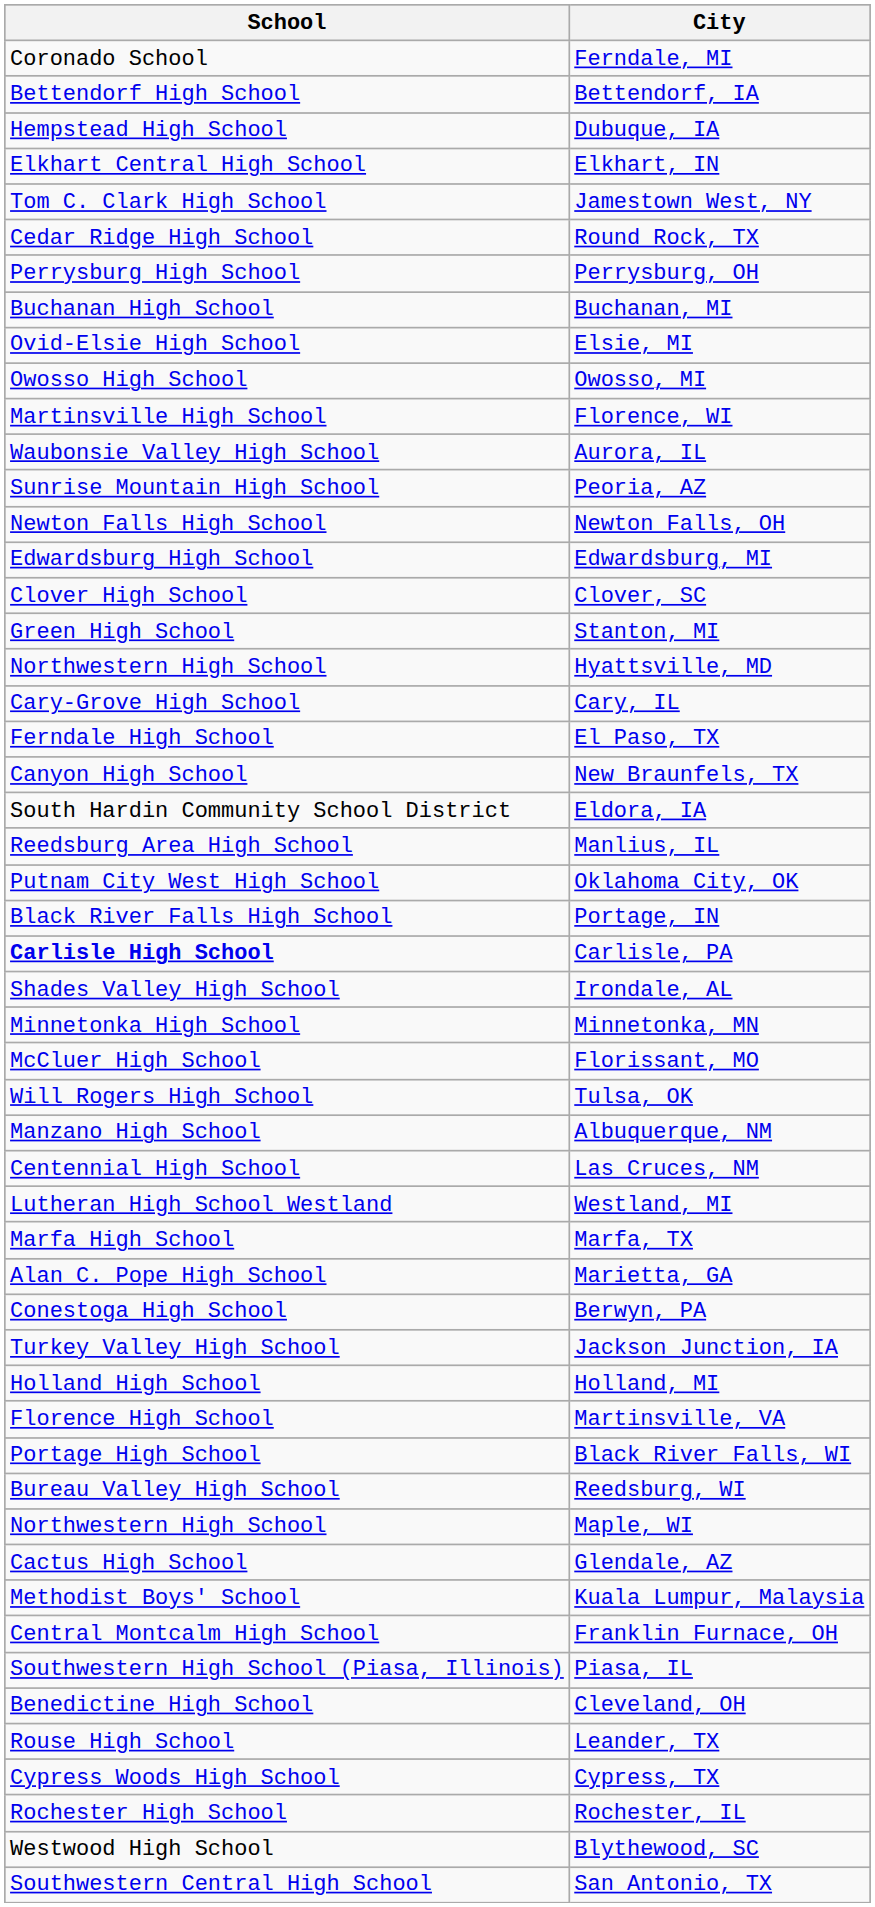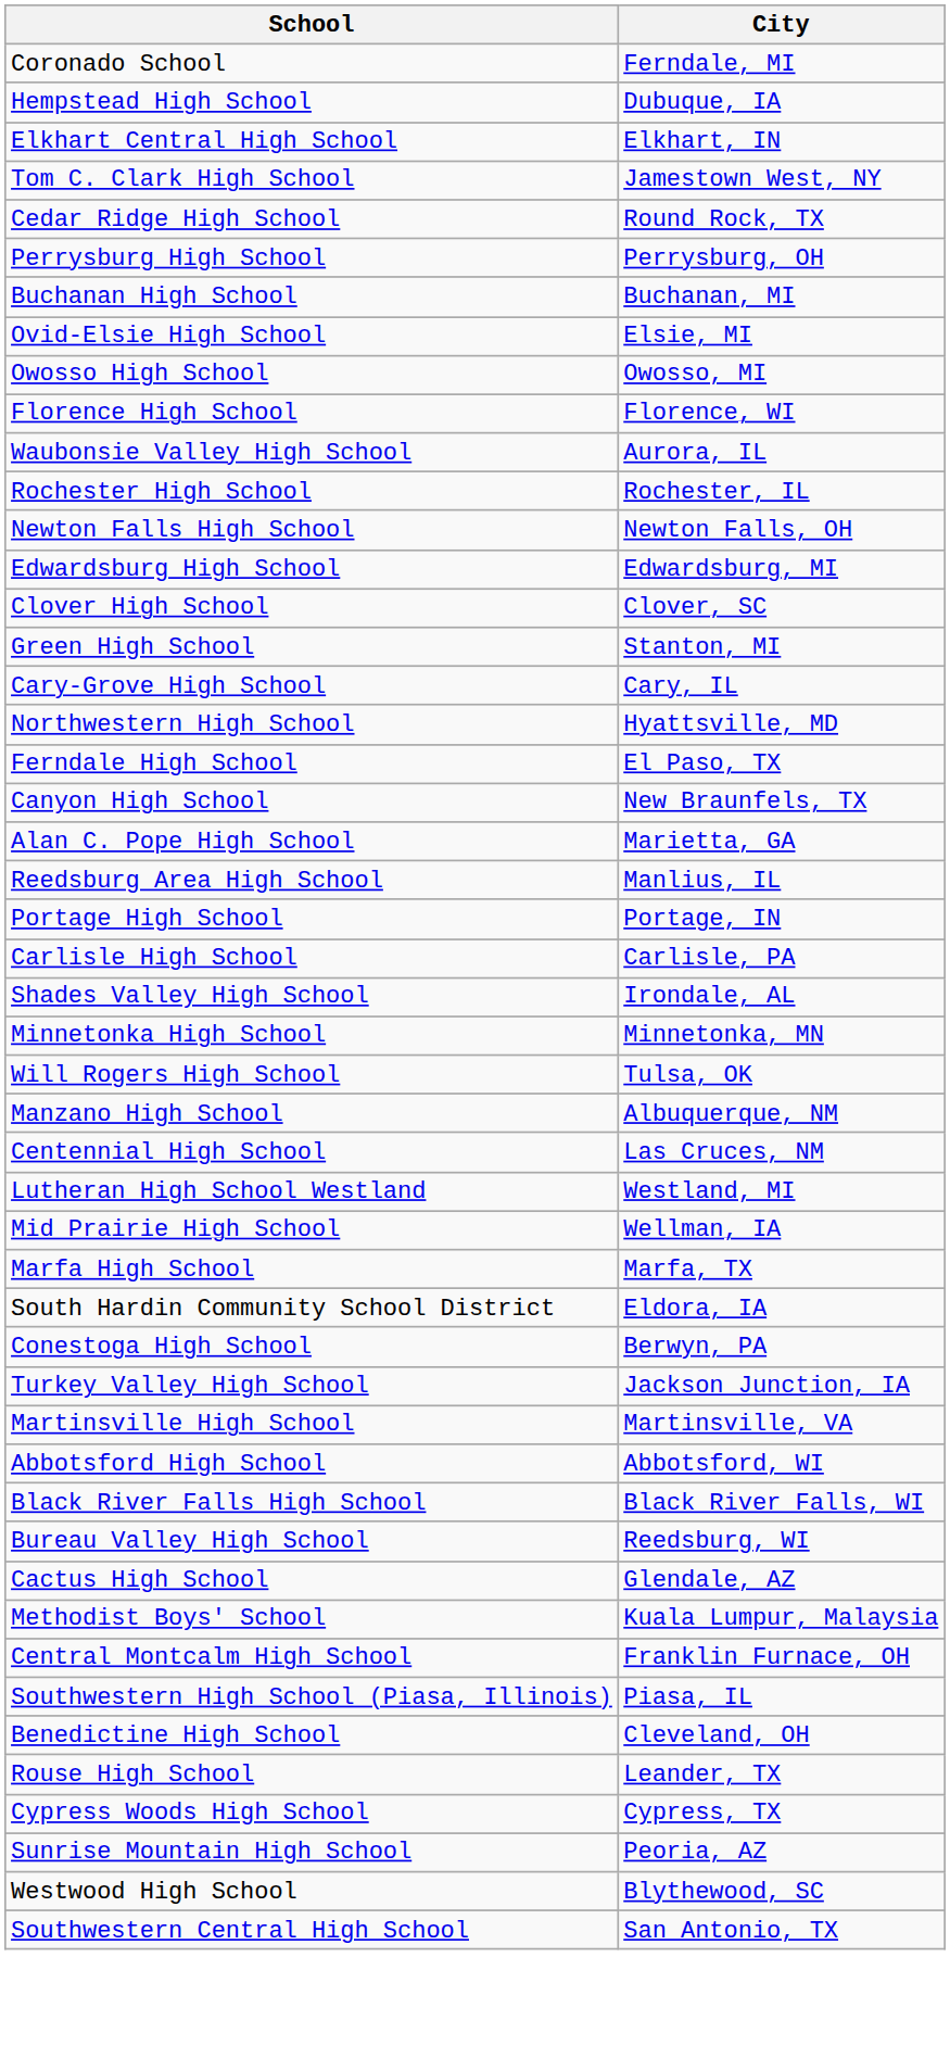 <table class="wikitable">
 <tr>
 <th>School</th>
 <th>City</th>
 </tr>
 <tr>
 <td>Coronado School</td>
 <td><a href='#'>Ferndale, MI</a></td>
-</tr>
-<tr>
-<td><a href='#'>Bettendorf High School</a></td>
-<td><a href='#'>Bettendorf, IA</a></td>
 </tr>
 <tr>
 <td><a href='#'>Hempstead High School</a></td>
 <td><a href='#'>Dubuque, IA</a></td>
 </tr>
 <tr>
 <td><a href='#'>Elkhart Central High School</a></td>
 <td><a href='#'>Elkhart, IN</a></td>
 </tr>
 <tr>
 <td><a href='#'>Tom C. Clark High School</a></td>
 <td><a href='#'>Jamestown West, NY</a></td>
 </tr>
 <tr>
 <td><a href='#'>Cedar Ridge High School</a></td>
 <td><a href='#'>Round Rock, TX</a></td>
 </tr>
 <tr>
 <td><a href='#'>Perrysburg High School</a></td>
 <td><a href='#'>Perrysburg, OH</a></td>
 </tr>
 <tr>
 <td><a href='#'>Buchanan High School</a></td>
 <td><a href='#'>Buchanan, MI</a></td>
 </tr>
 <tr>
 <td><a href='#'>Ovid-Elsie High School</a></td>
 <td><a href='#'>Elsie, MI</a></td>
 </tr>
 <tr>
 <td><a href='#'>Owosso High School</a></td>
 <td><a href='#'>Owosso, MI</a></td>
 </tr>
 <tr>
-<td><a href='#'>Martinsville High School</a></td>
+<td><a href='#'>Florence High School</a></td>
 <td><a href='#'>Florence, WI</a></td>
 </tr>
 <tr>
 <td><a href='#'>Waubonsie Valley High School</a></td>
 <td><a href='#'>Aurora, IL</a></td>
 </tr>
 <tr>
-<td><a href='#'>Sunrise Mountain High School</a></td>
-<td><a href='#'>Peoria, AZ</a></td>
+<td><a href='#'>Rochester High School</a></td>
+<td><a href='#'>Rochester, IL</a></td>
 </tr>
 <tr>
 <td><a href='#'>Newton Falls High School</a></td>
 <td><a href='#'>Newton Falls, OH</a></td>
 </tr>
 <tr>
 <td><a href='#'>Edwardsburg High School</a></td>
 <td><a href='#'>Edwardsburg, MI</a></td>
 </tr>
 <tr>
 <td><a href='#'>Clover High School</a></td>
 <td><a href='#'>Clover, SC</a></td>
 </tr>
 <tr>
 <td><a href='#'>Green High School</a></td>
 <td><a href='#'>Stanton, MI</a></td>
 </tr>
 <tr>
+<td><a href='#'>Cary-Grove High School</a></td>
+<td><a href='#'>Cary, IL</a></td>
+</tr>
+<tr>
 <td><a href='#'>Northwestern High School</a></td>
 <td><a href='#'>Hyattsville, MD</a></td>
-</tr>
-<tr>
-<td><a href='#'>Cary-Grove High School</a></td>
-<td><a href='#'>Cary, IL</a></td>
 </tr>
 <tr>
 <td><a href='#'>Ferndale High School</a></td>
 <td><a href='#'>El Paso, TX</a></td>
 </tr>
 <tr>
 <td><a href='#'>Canyon High School</a></td>
 <td><a href='#'>New Braunfels, TX</a></td>
 </tr>
 <tr>
-<td>South Hardin Community School District</td>
-<td><a href='#'>Eldora, IA</a></td>
+<td><a href='#'>Alan C. Pope High School</a></td>
+<td><a href='#'>Marietta, GA</a></td>
 </tr>
 <tr>
 <td><a href='#'>Reedsburg Area High School</a></td>
 <td><a href='#'>Manlius, IL</a></td>
 </tr>
 <tr>
-<td><a href='#'>Putnam City West High School</a></td>
-<td><a href='#'>Oklahoma City, OK</a></td>
-</tr>
-<tr>
-<td><a href='#'>Black River Falls High School</a></td>
+<td><a href='#'>Portage High School</a></td>
 <td><a href='#'>Portage, IN</a></td>
 </tr>
 <tr>
-<td><strong><a href='#'>Carlisle High School</a></strong></td>
+<td><a href='#'>Carlisle High School</a></td>
 <td><a href='#'>Carlisle, PA</a></td>
 </tr>
 <tr>
 <td><a href='#'>Shades Valley High School</a></td>
 <td><a href='#'>Irondale, AL</a></td>
 </tr>
 <tr>
 <td><a href='#'>Minnetonka High School</a></td>
 <td><a href='#'>Minnetonka, MN</a></td>
-</tr>
-<tr>
-<td><a href='#'>McCluer High School</a></td>
-<td><a href='#'>Florissant, MO</a></td>
 </tr>
 <tr>
 <td><a href='#'>Will Rogers High School</a></td>
 <td><a href='#'>Tulsa, OK</a></td>
 </tr>
 <tr>
 <td><a href='#'>Manzano High School</a></td>
 <td><a href='#'>Albuquerque, NM</a></td>
 </tr>
 <tr>
 <td><a href='#'>Centennial High School</a></td>
 <td><a href='#'>Las Cruces, NM</a></td>
 </tr>
 <tr>
 <td><a href='#'>Lutheran High School Westland</a></td>
 <td><a href='#'>Westland, MI</a></td>
 </tr>
 <tr>
+<td><a href='#'>Mid Prairie High School</a></td>
+<td><a href='#'>Wellman, IA</a></td>
+</tr>
+<tr>
 <td><a href='#'>Marfa High School</a></td>
 <td><a href='#'>Marfa, TX</a></td>
 </tr>
 <tr>
-<td><a href='#'>Alan C. Pope High School</a></td>
-<td><a href='#'>Marietta, GA</a></td>
+<td>South Hardin Community School District</td>
+<td><a href='#'>Eldora, IA</a></td>
 </tr>
 <tr>
 <td><a href='#'>Conestoga High School</a></td>
 <td><a href='#'>Berwyn, PA</a></td>
 </tr>
 <tr>
 <td><a href='#'>Turkey Valley High School</a></td>
 <td><a href='#'>Jackson Junction, IA</a></td>
 </tr>
 <tr>
-<td><a href='#'>Holland High School</a></td>
-<td><a href='#'>Holland, MI</a></td>
-</tr>
-<tr>
-<td><a href='#'>Florence High School</a></td>
+<td><a href='#'>Martinsville High School</a></td>
 <td><a href='#'>Martinsville, VA</a></td>
 </tr>
 <tr>
-<td><a href='#'>Portage High School</a></td>
+<td><a href='#'>Abbotsford High School</a></td>
+<td><a href='#'>Abbotsford, WI</a></td>
+</tr>
+<tr>
+<td><a href='#'>Black River Falls High School</a></td>
 <td><a href='#'>Black River Falls, WI</a></td>
 </tr>
 <tr>
 <td><a href='#'>Bureau Valley High School</a></td>
 <td><a href='#'>Reedsburg, WI</a></td>
-</tr>
-<tr>
-<td><a href='#'>Northwestern High School</a></td>
-<td><a href='#'>Maple, WI</a></td>
 </tr>
 <tr>
 <td><a href='#'>Cactus High School</a></td>
 <td><a href='#'>Glendale, AZ</a></td>
 </tr>
 <tr>
 <td><a href='#'>Methodist Boys' School</a></td>
 <td><a href='#'>Kuala Lumpur, Malaysia</a></td>
 </tr>
 <tr>
 <td><a href='#'>Central Montcalm High School</a></td>
 <td><a href='#'>Franklin Furnace, OH</a></td>
 </tr>
 <tr>
 <td><a href='#'>Southwestern High School (Piasa, Illinois)</a></td>
 <td><a href='#'>Piasa, IL</a></td>
 </tr>
 <tr>
 <td><a href='#'>Benedictine High School</a></td>
 <td><a href='#'>Cleveland, OH</a></td>
 </tr>
 <tr>
 <td><a href='#'>Rouse High School</a></td>
 <td><a href='#'>Leander, TX</a></td>
 </tr>
 <tr>
 <td><a href='#'>Cypress Woods High School</a></td>
 <td><a href='#'>Cypress, TX</a></td>
 </tr>
 <tr>
-<td><a href='#'>Rochester High School</a></td>
-<td><a href='#'>Rochester, IL</a></td>
+<td><a href='#'>Sunrise Mountain High School</a></td>
+<td><a href='#'>Peoria, AZ</a></td>
 </tr>
 <tr>
 <td>Westwood High School</td>
 <td><a href='#'>Blythewood, SC</a></td>
 </tr>
 <tr>
 <td><a href='#'>Southwestern Central High School</a></td>
 <td><a href='#'>San Antonio, TX</a></td>
 </tr>
 </table>
